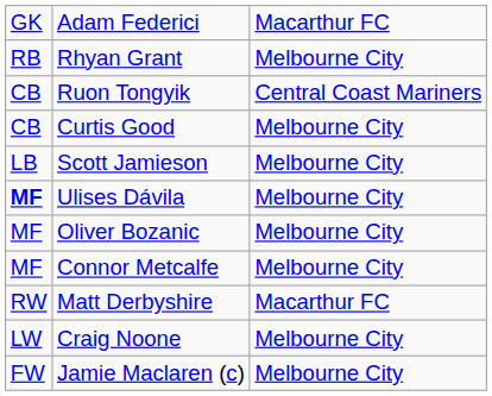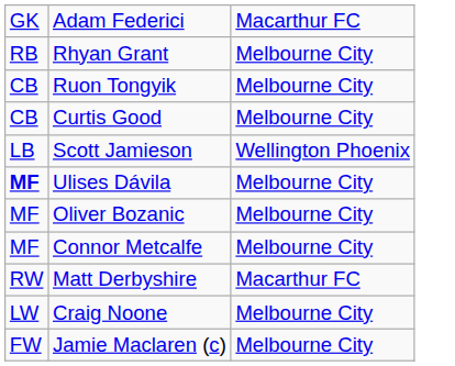 <table class="wikitable">
 <tr>
 <td><a href='#'>GK</a></td>
 <td> <a href='#'>Adam Federici</a></td>
 <td><a href='#'>Macarthur FC</a></td>
 </tr>
 <tr>
 <td><a href='#'>RB</a></td>
 <td> <a href='#'>Rhyan Grant</a></td>
 <td><a href='#'>Melbourne City</a></td>
 </tr>
 <tr>
 <td><a href='#'>CB</a></td>
 <td> <a href='#'>Ruon Tongyik</a></td>
-<td><a href='#'>Central Coast Mariners</a></td>
+<td><a href='#'>Melbourne City</a></td>
 </tr>
 <tr>
 <td><a href='#'>CB</a></td>
 <td> <a href='#'>Curtis Good</a></td>
 <td><a href='#'>Melbourne City</a></td>
 </tr>
 <tr>
 <td><a href='#'>LB</a></td>
 <td> <a href='#'>Scott Jamieson</a></td>
-<td><a href='#'>Melbourne City</a></td>
+<td><a href='#'>Wellington Phoenix</a></td>
 </tr>
 <tr>
 <td><strong><a href='#'>MF</a></strong></td>
 <td> <a href='#'>Ulises Dávila</a></td>
 <td><a href='#'>Melbourne City</a></td>
 </tr>
 <tr>
 <td><a href='#'>MF</a></td>
 <td> <a href='#'>Oliver Bozanic</a></td>
 <td><a href='#'>Melbourne City</a></td>
 </tr>
 <tr>
 <td><a href='#'>MF</a></td>
 <td> <a href='#'>Connor Metcalfe</a></td>
 <td><a href='#'>Melbourne City</a></td>
 </tr>
 <tr>
 <td><a href='#'>RW</a></td>
 <td> <a href='#'>Matt Derbyshire</a></td>
 <td><a href='#'>Macarthur FC</a></td>
 </tr>
 <tr>
 <td><a href='#'>LW</a></td>
 <td> <a href='#'>Craig Noone</a></td>
 <td><a href='#'>Melbourne City</a></td>
 </tr>
 <tr>
 <td><a href='#'>FW</a></td>
 <td> <a href='#'>Jamie Maclaren</a> (<a href='#'>c</a>)</td>
 <td><a href='#'>Melbourne City</a></td>
 </tr>
 </table>
